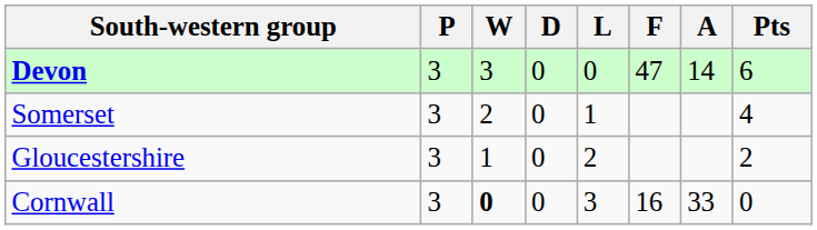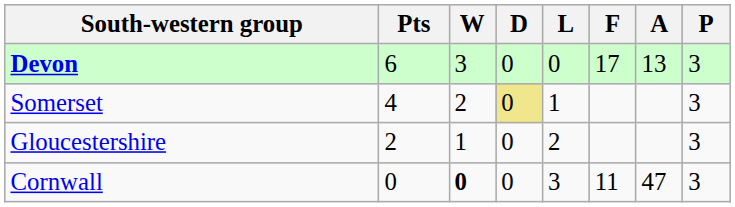 <table class="wikitable">
 <tr>
 <th width="40%">South-western group</th>
-<th width="5%">P</th>
+<th width="7.5%">Pts</th>
 <th width="5%">W</th>
 <th width="5%">D</th>
 <th width="5%">L</th>
 <th width="5%">F</th>
 <th width="5%">A</th>
-<th width="7.5%">Pts</th>
+<th width="5%">P</th>
 </tr>
 <tr bgcolor="#CCFFCC">
 <td><a href='#'><strong>Devon</strong></a></td>
-<td>3</td>
+<td>6</td>
 <td>3</td>
 <td>0</td>
 <td>0</td>
-<td>47</td>
-<td>14</td>
-<td>6</td>
+<td>17</td>
+<td>13</td>
+<td>3</td>
 </tr>
 <tr>
 <td><a href='#'>Somerset</a></td>
-<td>3</td>
+<td>4</td>
 <td>2</td>
-<td>0</td>
+<td style="background: khaki;">0</td>
 <td>1</td>
 <td></td>
 <td></td>
-<td>4</td>
+<td>3</td>
 </tr>
 <tr>
 <td><a href='#'>Gloucestershire</a></td>
-<td>3</td>
+<td>2</td>
 <td>1</td>
 <td>0</td>
 <td>2</td>
 <td></td>
 <td></td>
-<td>2</td>
+<td>3</td>
 </tr>
 <tr>
 <td><a href='#'>Cornwall</a></td>
-<td>3</td>
+<td>0</td>
 <td><strong>0</strong></td>
 <td>0</td>
 <td>3</td>
-<td>16</td>
-<td>33</td>
-<td>0</td>
+<td>11</td>
+<td>47</td>
+<td>3</td>
 </tr>
 </table>
